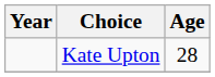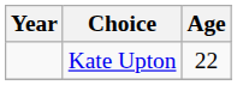 <table class="wikitable sortable" style="text-align:center;">
 <tr>
 <th>Year</th>
 <th>Choice</th>
 <th>Age</th>
 </tr>
 <tr>
 <td></td>
 <td><a href='#'>Kate Upton</a></td>
-<td>28</td>
+<td>22</td>
 </tr>
 <tr>
 </tr>
 </table>
